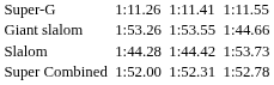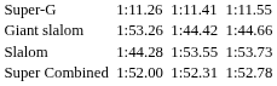 <table>
 <tr>
 <td>Super-G<br></td>
 <td></td>
 <td>1:11.26</td>
 <td></td>
 <td>1:11.41</td>
 <td></td>
 <td>1:11.55</td>
 </tr>
 <tr>
 <td>Giant slalom<br></td>
 <td></td>
 <td>1:53.26</td>
 <td></td>
-<td>1:53.55</td>
+<td>1:44.42</td>
 <td></td>
 <td>1:44.66</td>
 </tr>
 <tr>
 <td>Slalom<br></td>
 <td></td>
 <td>1:44.28</td>
 <td></td>
-<td>1:44.42</td>
+<td>1:53.55</td>
 <td></td>
 <td>1:53.73</td>
 </tr>
 <tr>
 <td>Super Combined<br></td>
 <td></td>
 <td>1:52.00</td>
 <td></td>
 <td>1:52.31</td>
 <td></td>
 <td>1:52.78</td>
 </tr>
 </table>
